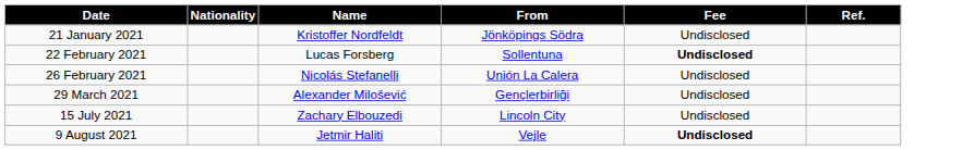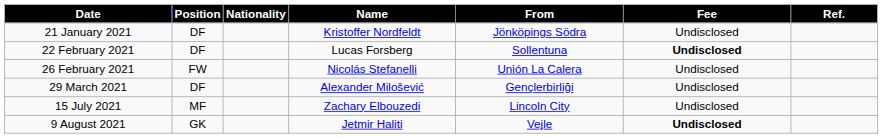 <table class="wikitable"  style="text-align:center; font-size:90%; ">
 <tr>
 <th style="background:#000000; color:white; width:200px;">Date</th>
+<th style="background:#000000; color:white; width:50px;">Position</th>
 <th style="background:#000000; color:white; width:50px;">Nationality</th>
 <th style="background:#000000; color:white; width:200px;">Name</th>
 <th style="background:#000000; color:white; width:200px;">From</th>
 <th style="background:#000000; color:white; width:200px;">Fee</th>
 <th style="background:#000000; color:white; width:100px;">Ref.</th>
 </tr>
 <tr>
 <td>21 January 2021</td>
+<td>DF</td>
 <td></td>
 <td><a href='#'>Kristoffer Nordfeldt</a></td>
 <td><a href='#'>Jönköpings Södra</a></td>
 <td>Undisclosed</td>
 <td></td>
 </tr>
 <tr>
 <td>22 February 2021</td>
+<td>DF</td>
 <td></td>
 <td>Lucas Forsberg</td>
 <td><a href='#'>Sollentuna</a></td>
 <td><strong>Undisclosed</strong></td>
 <td></td>
 </tr>
 <tr>
 <td>26 February 2021</td>
+<td>FW</td>
 <td></td>
 <td><a href='#'>Nicolás Stefanelli</a></td>
 <td><a href='#'>Unión La Calera</a></td>
 <td>Undisclosed</td>
 <td></td>
 </tr>
 <tr>
 <td>29 March 2021</td>
+<td>DF</td>
 <td></td>
 <td><a href='#'>Alexander Milošević</a></td>
 <td><a href='#'>Gençlerbirliği</a></td>
 <td>Undisclosed</td>
 <td></td>
 </tr>
 <tr>
 <td>15 July 2021</td>
+<td>MF</td>
 <td></td>
 <td><a href='#'>Zachary Elbouzedi</a></td>
 <td><a href='#'>Lincoln City</a></td>
 <td>Undisclosed</td>
 <td></td>
 </tr>
 <tr>
 <td>9 August 2021</td>
+<td>GK</td>
 <td></td>
 <td><a href='#'>Jetmir Haliti</a></td>
 <td><a href='#'>Vejle</a></td>
 <td><strong>Undisclosed</strong></td>
 <td></td>
 </tr>
 </table>
